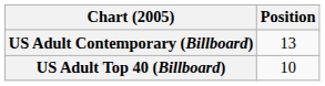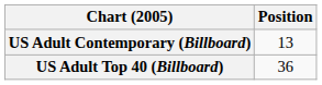 <table class="wikitable plainrowheaders" style="text-align:center">
 <tr>
 <th>Chart (2005)</th>
 <th>Position</th>
 </tr>
 <tr>
 <th scope="row">US Adult Contemporary (<em>Billboard</em>)</th>
 <td>13</td>
 </tr>
 <tr>
 <th scope="row">US Adult Top 40 (<em>Billboard</em>)</th>
-<td>10</td>
+<td>36</td>
 </tr>
 </table>
